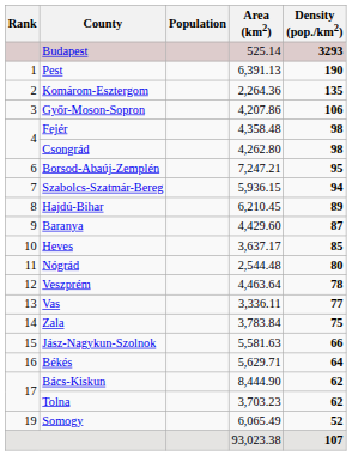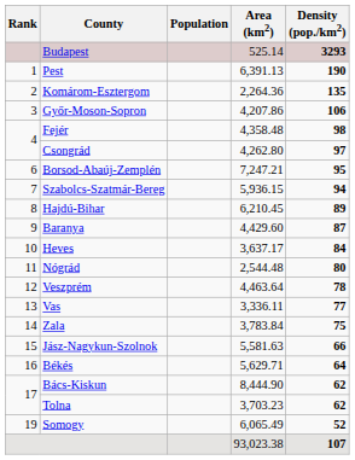 <table class="wikitable sortable">
 <tr>
 <th align="left" scope="col">Rank</th>
 <th scope="col">County</th>
 <th scope="col">Population</th>
 <th scope="col">Area<br>(km<sup>2</sup>)</th>
 <th scope="col">Density<br>(pop./km<sup>2</sup>)</th>
 </tr>
 <tr style="background:#dcc;">
 <td align="center"></td>
 <td align="left"><a href='#'>Budapest</a></td>
 <td align="right"></td>
 <td align="right">525.14</td>
 <td align="right"><strong>3293</strong></td>
 </tr>
 <tr align="right">
 <td>1</td>
 <td align="left"><a href='#'>Pest</a></td>
 <td align="right"></td>
 <td align="right">6,391.13</td>
 <td align="right"><strong>190</strong></td>
 </tr>
 <tr align="right">
 <td>2</td>
 <td align="left"><a href='#'>Komárom-Esztergom</a></td>
 <td align="right"></td>
 <td align="right">2,264.36</td>
 <td align="right"><strong>135</strong></td>
 </tr>
 <tr align="right">
 <td>3</td>
 <td align="left"><a href='#'>Győr-Moson-Sopron</a></td>
 <td align="right"></td>
 <td align="right">4,207.86</td>
 <td align="right"><strong>106</strong></td>
 </tr>
 <tr align="right">
 <td rowspan="2">4</td>
 <td align="left"><a href='#'>Fejér</a></td>
 <td align="right"></td>
 <td align="right">4,358.48</td>
 <td align="right"><strong>98</strong></td>
 </tr>
 <tr align="right">
 <td align="left"><a href='#'>Csongrád</a></td>
 <td align="right"></td>
 <td align="right">4,262.80</td>
-<td align="right"><strong>98</strong></td>
+<td align="right"><strong>97</strong></td>
 </tr>
 <tr align="right">
 <td>6</td>
 <td align="left"><a href='#'>Borsod-Abaúj-Zemplén</a></td>
 <td align="right"></td>
 <td align="right">7,247.21</td>
 <td align="right"><strong>95</strong></td>
 </tr>
 <tr align="right">
 <td>7</td>
 <td align="left"><a href='#'>Szabolcs-Szatmár-Bereg</a></td>
 <td align="right"></td>
 <td align="right">5,936.15</td>
 <td align="right"><strong>94</strong></td>
 </tr>
 <tr align="right">
 <td>8</td>
 <td align="left"><a href='#'>Hajdú-Bihar</a></td>
 <td align="right"></td>
 <td align="right">6,210.45</td>
 <td align="right"><strong>89</strong></td>
 </tr>
 <tr align="right">
 <td>9</td>
 <td align="left"><a href='#'>Baranya</a></td>
 <td align="right"></td>
 <td align="right">4,429.60</td>
 <td align="right"><strong>87</strong></td>
 </tr>
 <tr align="right">
 <td>10</td>
 <td align="left"><a href='#'>Heves</a></td>
 <td align="right"></td>
 <td align="right">3,637.17</td>
-<td align="right"><strong>85</strong></td>
+<td align="right"><strong>84</strong></td>
 </tr>
 <tr align="right">
 <td>11</td>
 <td align="left"><a href='#'>Nógrád</a></td>
 <td align="right"></td>
 <td align="right">2,544.48</td>
 <td align="right"><strong>80</strong></td>
 </tr>
 <tr align="right">
 <td>12</td>
 <td align="left"><a href='#'>Veszprém</a></td>
 <td align="right"></td>
 <td align="right">4,463.64</td>
 <td align="right"><strong>78</strong></td>
 </tr>
 <tr align="right">
 <td>13</td>
 <td align="left"><a href='#'>Vas</a></td>
 <td align="right"></td>
 <td align="right">3,336.11</td>
 <td align="right"><strong>77</strong></td>
 </tr>
 <tr align="right">
 <td>14</td>
 <td align="left"><a href='#'>Zala</a></td>
 <td align="right"></td>
 <td align="right">3,783.84</td>
 <td align="right"><strong>75</strong></td>
 </tr>
 <tr align="right">
 <td>15</td>
 <td align="left"><a href='#'>Jász-Nagykun-Szolnok</a></td>
 <td align="right"></td>
 <td align="right">5,581.63</td>
 <td align="right"><strong>66</strong></td>
 </tr>
 <tr align="right">
 <td>16</td>
 <td align="left"><a href='#'>Békés</a></td>
 <td align="right"></td>
 <td align="right">5,629.71</td>
 <td align="right"><strong>64</strong></td>
 </tr>
 <tr align="right">
 <td rowspan="2">17</td>
 <td align="left"><a href='#'>Bács-Kiskun</a></td>
 <td align="right"></td>
 <td align="right">8,444.90</td>
 <td align="right"><strong>62</strong></td>
 </tr>
 <tr align="right">
 <td align="left"><a href='#'>Tolna</a></td>
 <td align="right"></td>
 <td align="right">3,703.23</td>
 <td align="right"><strong>62</strong></td>
 </tr>
 <tr align="right">
 <td>19</td>
 <td align="left"><a href='#'>Somogy</a></td>
 <td align="right"></td>
 <td align="right">6,065.49</td>
 <td align="right"><strong>52</strong></td>
 </tr>
 <tr bgcolor="E5E4E2">
 <td align=center; colspan="2"><strong></strong></td>
 <td align="right"></td>
 <td align="right">93,023.38</td>
 <td align="right"><strong>107</strong></td>
 </tr>
 </table>
